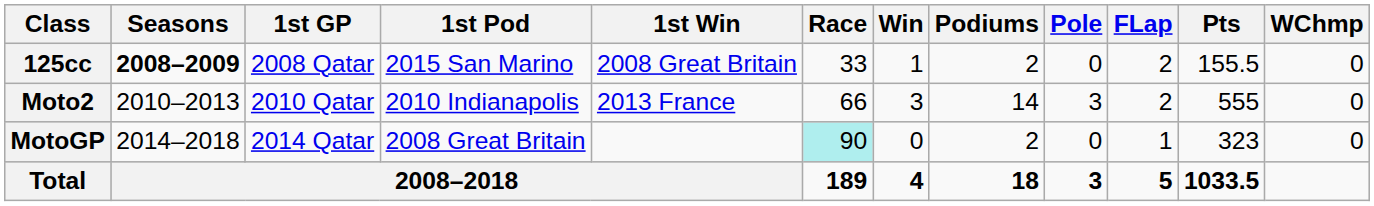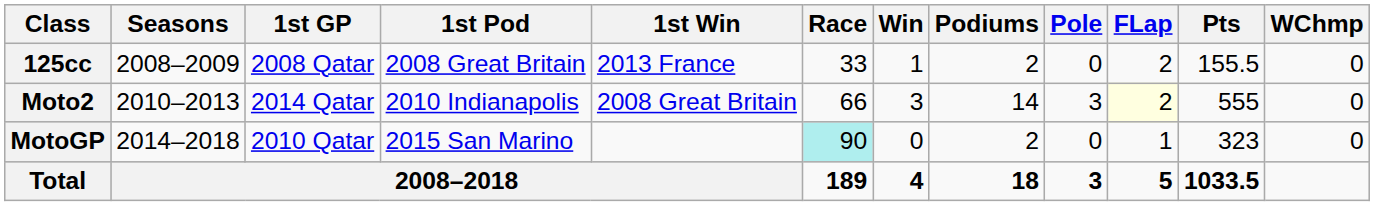 <table class="wikitable" style="text-align:right;">
 <tr>
 <th>Class</th>
 <th>Seasons</th>
 <th>1st GP</th>
 <th>1st Pod</th>
 <th>1st Win</th>
 <th>Race</th>
 <th>Win</th>
 <th>Podiums</th>
 <th><a href='#'>Pole</a></th>
 <th><a href='#'>FLap</a></th>
 <th>Pts</th>
 <th>WChmp</th>
 </tr>
 <tr>
 <th>125cc</th>
-<td><strong>2008–2009</strong></td>
+<td>2008–2009</td>
 <td style="text-align:left;"><a href='#'>2008 Qatar</a></td>
-<td style="text-align:left;"><a href='#'>2015 San Marino</a></td>
 <td style="text-align:left;"><a href='#'>2008 Great Britain</a></td>
+<td style="text-align:left;"><a href='#'>2013 France</a></td>
 <td>33</td>
 <td>1</td>
 <td>2</td>
 <td>0</td>
 <td>2</td>
 <td>155.5</td>
 <td>0</td>
 </tr>
 <tr>
 <th>Moto2</th>
 <td>2010–2013</td>
-<td style="text-align:left;"><a href='#'>2010 Qatar</a></td>
+<td style="text-align:left;"><a href='#'>2014 Qatar</a></td>
 <td style="text-align:left;"><a href='#'>2010 Indianapolis</a></td>
-<td style="text-align:left;"><a href='#'>2013 France</a></td>
+<td style="text-align:left;"><a href='#'>2008 Great Britain</a></td>
 <td>66</td>
 <td>3</td>
 <td>14</td>
 <td>3</td>
-<td>2</td>
+<td style="background: lightyellow;">2</td>
 <td>555</td>
 <td>0</td>
 </tr>
 <tr>
 <th>MotoGP</th>
 <td>2014–2018</td>
-<td style="text-align:left;"><a href='#'>2014 Qatar</a></td>
-<td style="text-align:left;"><a href='#'>2008 Great Britain</a></td>
+<td style="text-align:left;"><a href='#'>2010 Qatar</a></td>
+<td style="text-align:left;"><a href='#'>2015 San Marino</a></td>
 <td style="text-align:left;"></td>
 <td style="background: paleturquoise;">90</td>
 <td>0</td>
 <td>2</td>
 <td>0</td>
 <td>1</td>
 <td>323</td>
 <td>0</td>
 </tr>
 <tr>
 <th>Total</th>
 <th colspan="4">2008–2018</th>
 <td><strong>189</strong></td>
 <td><strong>4</strong></td>
 <td><strong>18</strong></td>
 <td><strong>3</strong></td>
 <td><strong>5</strong></td>
 <td><strong>1033.5</strong></td>
 <td></td>
 </tr>
 </table>
